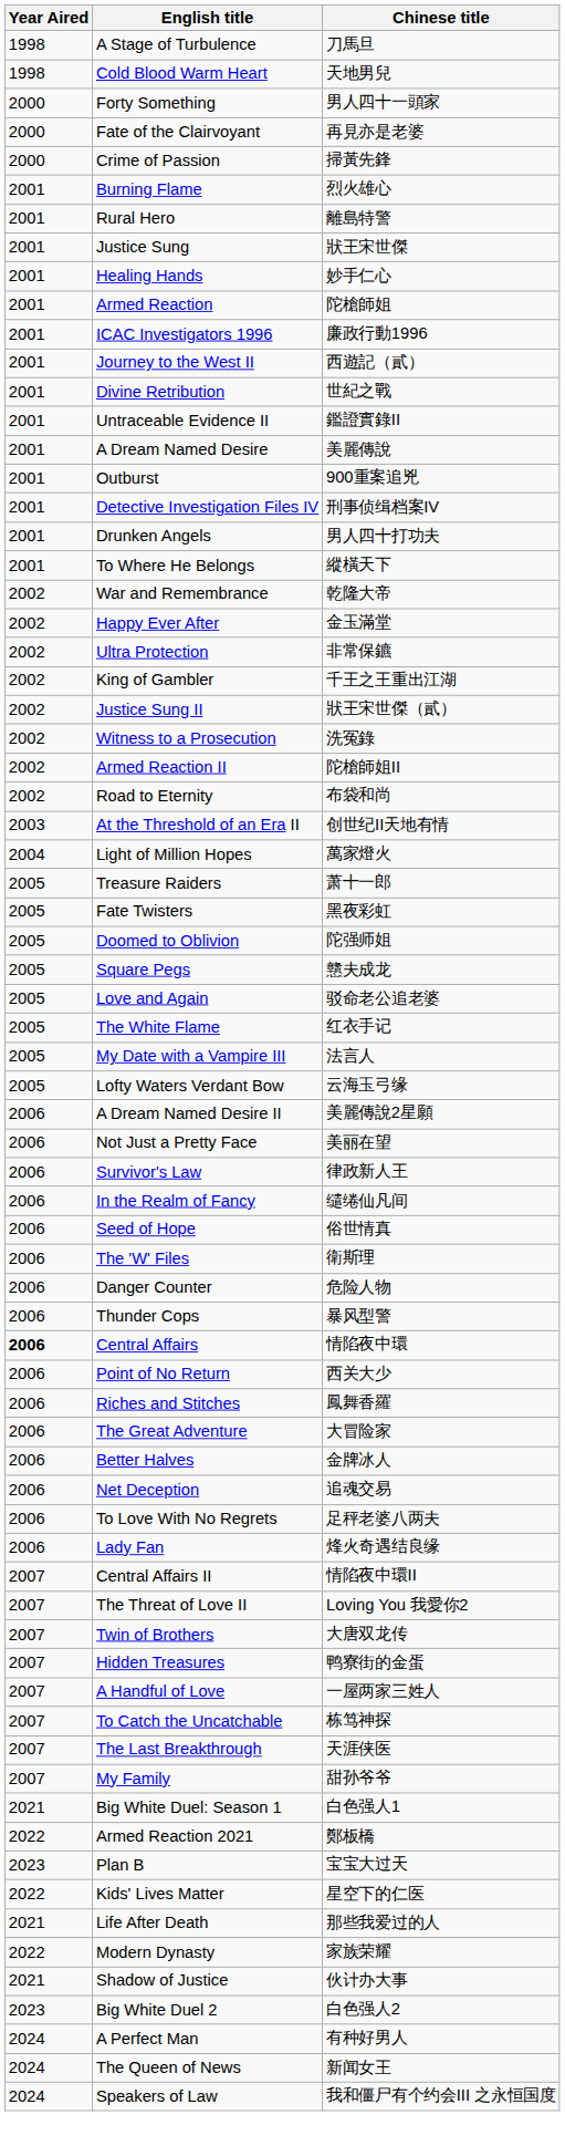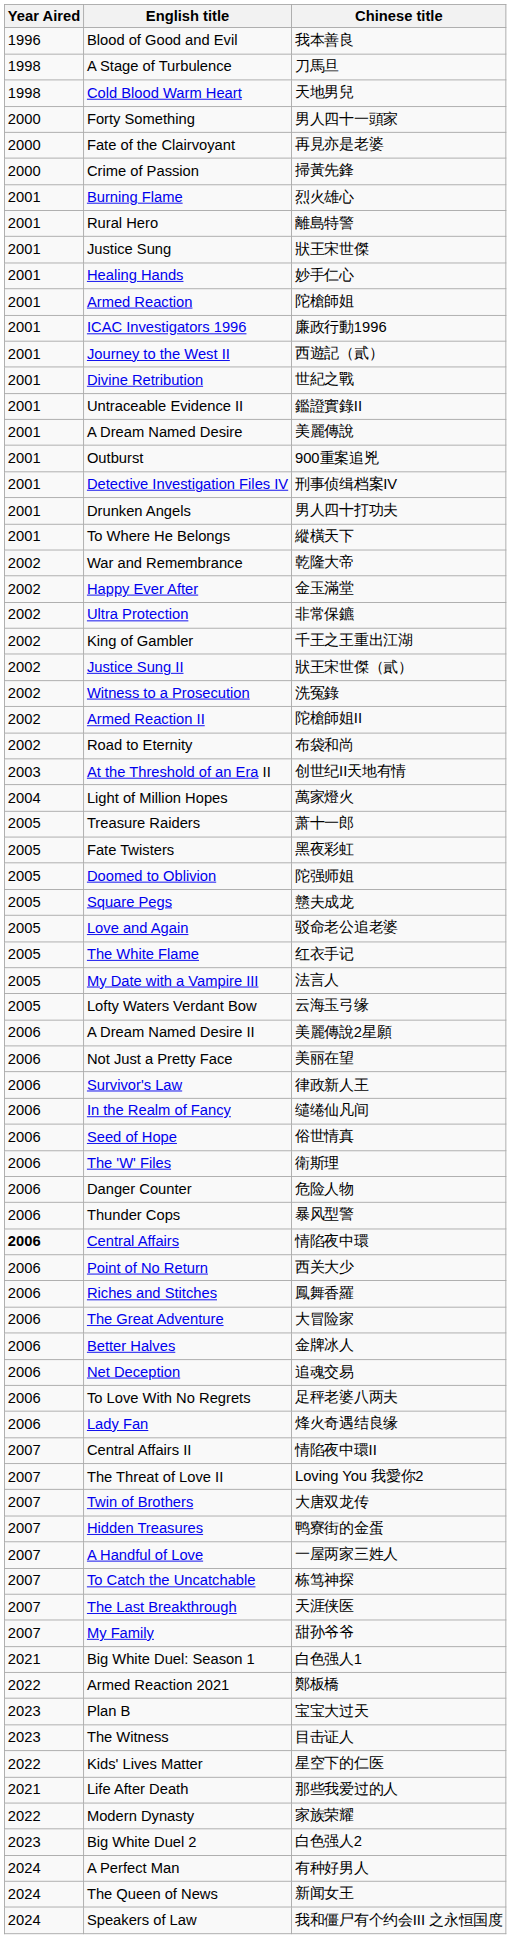 <table class="wikitable">
 <tr>
 <th>Year Aired</th>
 <th>English title</th>
 <th>Chinese title</th>
+</tr>
+<tr>
+<td>1996</td>
+<td>Blood of Good and Evil</td>
+<td>我本善良</td>
 </tr>
 <tr>
 <td>1998</td>
 <td>A Stage of Turbulence</td>
 <td>刀馬旦</td>
 </tr>
 <tr>
 <td>1998</td>
 <td><a href='#'>Cold Blood Warm Heart</a></td>
 <td>天地男兒</td>
 </tr>
 <tr>
 <td>2000</td>
 <td>Forty Something</td>
 <td>男人四十一頭家</td>
 </tr>
 <tr>
 <td>2000</td>
 <td>Fate of the Clairvoyant</td>
 <td>再見亦是老婆</td>
 </tr>
 <tr>
 <td>2000</td>
 <td>Crime of Passion</td>
 <td>掃黃先鋒</td>
 </tr>
 <tr>
 <td>2001</td>
 <td><a href='#'>Burning Flame</a></td>
 <td>烈火雄心</td>
 </tr>
 <tr>
 <td>2001</td>
 <td>Rural Hero</td>
 <td>離島特警</td>
 </tr>
 <tr>
 <td>2001</td>
 <td>Justice Sung</td>
 <td>狀王宋世傑</td>
 </tr>
 <tr>
 <td>2001</td>
 <td><a href='#'>Healing Hands</a></td>
 <td>妙手仁心</td>
 </tr>
 <tr>
 <td>2001</td>
 <td><a href='#'>Armed Reaction</a></td>
 <td>陀槍師姐</td>
 </tr>
 <tr>
 <td>2001</td>
 <td><a href='#'>ICAC Investigators 1996</a></td>
 <td>廉政行動1996</td>
 </tr>
 <tr>
 <td>2001</td>
 <td><a href='#'>Journey to the West II</a></td>
 <td>西遊記（貳）</td>
 </tr>
 <tr>
 <td>2001</td>
 <td><a href='#'>Divine Retribution</a></td>
 <td>世紀之戰</td>
 </tr>
 <tr>
 <td>2001</td>
 <td>Untraceable Evidence II</td>
 <td>鑑證實錄II</td>
 </tr>
 <tr>
 <td>2001</td>
 <td>A Dream Named Desire</td>
 <td>美麗傳說</td>
 </tr>
 <tr>
 <td>2001</td>
 <td>Outburst</td>
 <td>900重案追兇</td>
 </tr>
 <tr>
 <td>2001</td>
 <td><a href='#'>Detective Investigation Files IV</a></td>
 <td>刑事侦缉档案IV</td>
 </tr>
 <tr>
 <td>2001</td>
 <td>Drunken Angels</td>
 <td>男人四十打功夫</td>
 </tr>
 <tr>
 <td>2001</td>
 <td>To Where He Belongs</td>
 <td>縱橫天下</td>
 </tr>
 <tr>
 <td>2002</td>
 <td>War and Remembrance</td>
 <td>乾隆大帝</td>
 </tr>
 <tr>
 <td>2002</td>
 <td><a href='#'>Happy Ever After</a></td>
 <td>金玉滿堂</td>
 </tr>
 <tr>
 <td>2002</td>
 <td><a href='#'>Ultra Protection</a></td>
 <td>非常保鑣</td>
 </tr>
 <tr>
 <td>2002</td>
 <td>King of Gambler</td>
 <td>千王之王重出江湖</td>
 </tr>
 <tr>
 <td>2002</td>
 <td><a href='#'>Justice Sung II</a></td>
 <td>狀王宋世傑（貳）</td>
 </tr>
 <tr>
 <td>2002</td>
 <td><a href='#'>Witness to a Prosecution</a></td>
 <td>洗冤錄</td>
 </tr>
 <tr>
 <td>2002</td>
 <td><a href='#'>Armed Reaction II</a></td>
 <td>陀槍師姐II</td>
 </tr>
 <tr>
 <td>2002</td>
 <td>Road to Eternity</td>
 <td>布袋和尚</td>
 </tr>
 <tr>
 <td>2003</td>
 <td><a href='#'>At the Threshold of an Era</a> II</td>
 <td>创世纪II天地有情</td>
 </tr>
 <tr>
 <td>2004</td>
 <td>Light of Million Hopes</td>
 <td>萬家燈火</td>
 </tr>
 <tr>
 <td>2005</td>
 <td>Treasure Raiders</td>
 <td>萧十一郎</td>
 </tr>
 <tr>
 <td>2005</td>
 <td>Fate Twisters</td>
 <td>黑夜彩虹</td>
 </tr>
 <tr>
 <td>2005</td>
 <td><a href='#'>Doomed to Oblivion</a></td>
 <td>陀强师姐</td>
 </tr>
 <tr>
 <td>2005</td>
 <td><a href='#'>Square Pegs</a></td>
 <td>戆夫成龙</td>
 </tr>
 <tr>
 <td>2005</td>
 <td><a href='#'>Love and Again</a></td>
 <td>驳命老公追老婆</td>
 </tr>
 <tr>
 <td>2005</td>
 <td><a href='#'>The White Flame</a></td>
 <td>红衣手记</td>
 </tr>
 <tr>
 <td>2005</td>
 <td><a href='#'>My Date with a Vampire III</a></td>
 <td>法言人</td>
 </tr>
 <tr>
 <td>2005</td>
 <td>Lofty Waters Verdant Bow</td>
 <td>云海玉弓缘</td>
 </tr>
 <tr>
 <td>2006</td>
 <td>A Dream Named Desire II</td>
 <td>美麗傳說2星願</td>
 </tr>
 <tr>
 <td>2006</td>
 <td>Not Just a Pretty Face</td>
 <td>美丽在望</td>
 </tr>
 <tr>
 <td>2006</td>
 <td><a href='#'>Survivor's Law</a></td>
 <td>律政新人王</td>
 </tr>
 <tr>
 <td>2006</td>
 <td><a href='#'>In the Realm of Fancy</a></td>
 <td>缱绻仙凡间</td>
 </tr>
 <tr>
 <td>2006</td>
 <td><a href='#'>Seed of Hope</a></td>
 <td>俗世情真</td>
 </tr>
 <tr>
 <td>2006</td>
 <td><a href='#'>The 'W' Files</a></td>
 <td>衛斯理</td>
 </tr>
 <tr>
 <td>2006</td>
 <td>Danger Counter</td>
 <td>危险人物</td>
 </tr>
 <tr>
 <td>2006</td>
 <td>Thunder Cops</td>
 <td>暴风型警</td>
 </tr>
 <tr>
 <td><strong>2006</strong></td>
 <td><a href='#'>Central Affairs</a></td>
 <td>情陷夜中環</td>
 </tr>
 <tr>
 <td>2006</td>
 <td><a href='#'>Point of No Return</a></td>
 <td>西关大少</td>
 </tr>
 <tr>
 <td>2006</td>
 <td><a href='#'>Riches and Stitches</a></td>
 <td>鳳舞香羅</td>
 </tr>
 <tr>
 <td>2006</td>
 <td><a href='#'>The Great Adventure</a></td>
 <td>大冒险家</td>
 </tr>
 <tr>
 <td>2006</td>
 <td><a href='#'>Better Halves</a></td>
 <td>金牌冰人</td>
 </tr>
 <tr>
 <td>2006</td>
 <td><a href='#'>Net Deception</a></td>
 <td>追魂交易</td>
 </tr>
 <tr>
 <td>2006</td>
 <td>To Love With No Regrets</td>
 <td>足秤老婆八两夫</td>
 </tr>
 <tr>
 <td>2006</td>
 <td><a href='#'>Lady Fan</a></td>
 <td>烽火奇遇结良缘</td>
 </tr>
 <tr>
 <td>2007</td>
 <td>Central Affairs II</td>
 <td>情陷夜中環II</td>
 </tr>
 <tr>
 <td>2007</td>
 <td>The Threat of Love II</td>
 <td>Loving You 我愛你2</td>
 </tr>
 <tr>
 <td>2007</td>
 <td><a href='#'>Twin of Brothers</a></td>
 <td>大唐双龙传</td>
 </tr>
 <tr>
 <td>2007</td>
 <td><a href='#'>Hidden Treasures</a></td>
 <td>鸭寮街的金蛋</td>
 </tr>
 <tr>
 <td>2007</td>
 <td><a href='#'>A Handful of Love</a></td>
 <td>一屋两家三姓人</td>
 </tr>
 <tr>
 <td>2007</td>
 <td><a href='#'>To Catch the Uncatchable</a></td>
 <td>栋笃神探</td>
 </tr>
 <tr>
 <td>2007</td>
 <td><a href='#'>The Last Breakthrough</a></td>
 <td>天涯侠医</td>
 </tr>
 <tr>
 <td>2007</td>
 <td><a href='#'>My Family</a></td>
 <td>甜孙爷爷</td>
 </tr>
 <tr>
 <td>2021</td>
 <td>Big White Duel: Season 1</td>
 <td>白色强人1</td>
 </tr>
 <tr>
 <td>2022</td>
 <td>Armed Reaction 2021</td>
 <td>鄭板橋</td>
 </tr>
 <tr>
 <td>2023</td>
 <td>Plan B</td>
 <td>宝宝大过天</td>
 </tr>
 <tr>
+<td>2023</td>
+<td>The Witness</td>
+<td>目击证人</td>
+</tr>
+<tr>
 <td>2022</td>
 <td>Kids' Lives Matter</td>
 <td>星空下的仁医</td>
 </tr>
 <tr>
 <td>2021</td>
 <td>Life After Death</td>
 <td>那些我爱过的人</td>
 </tr>
 <tr>
 <td>2022</td>
 <td>Modern Dynasty</td>
 <td>家族荣耀</td>
-</tr>
-<tr>
-<td>2021</td>
-<td>Shadow of Justice</td>
-<td>伙计办大事</td>
 </tr>
 <tr>
 <td>2023</td>
 <td>Big White Duel 2</td>
 <td>白色强人2</td>
 </tr>
 <tr>
 <td>2024</td>
 <td>A Perfect Man</td>
 <td>有种好男人</td>
 </tr>
 <tr>
 <td>2024</td>
 <td>The Queen of News</td>
 <td>新闻女王</td>
 </tr>
 <tr>
 <td>2024</td>
 <td>Speakers of Law</td>
 <td>我和僵尸有个约会III 之永恒国度</td>
 </tr>
 </table>
